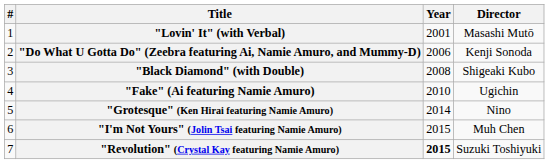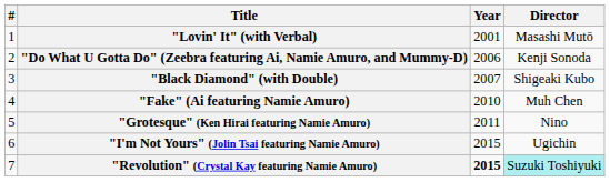 <table class="wikitable plainrowheaders" style="text-align:center;" border="1">
 <tr>
 <th scope="col">#</th>
 <th scope="col">Title</th>
 <th scope="col">Year</th>
 <th scope="col">Director</th>
 </tr>
 <tr>
 <td>1</td>
 <th scope="row">"Lovin' It" <span>(with Verbal)</span></th>
 <td>2001</td>
 <td>Masashi Mutō</td>
 </tr>
 <tr>
 <td>2</td>
 <th scope="row">"Do What U Gotta Do" <span>(Zeebra featuring Ai, Namie Amuro, and Mummy-D)</span></th>
 <td>2006</td>
 <td>Kenji Sonoda</td>
 </tr>
 <tr>
 <td>3</td>
 <th scope="row">"Black Diamond" <span>(with Double)</span></th>
-<td>2008</td>
+<td>2007</td>
 <td>Shigeaki Kubo</td>
 </tr>
 <tr>
 <td>4</td>
 <th scope="row">"Fake" <span>(Ai featuring Namie Amuro)</span></th>
 <td>2010</td>
-<td>Ugichin</td>
+<td>Muh Chen</td>
 </tr>
 <tr>
 <td>5</td>
 <th scope="row">"Grotesque" <small>(Ken Hirai featuring Namie Amuro)</small></th>
-<td>2014</td>
+<td>2011</td>
 <td>Nino</td>
 </tr>
 <tr>
 <td>6</td>
 <th scope="row">"I'm Not Yours" <small>(<a href='#'>Jolin Tsai</a> featuring Namie Amuro)</small></th>
 <td>2015</td>
-<td>Muh Chen</td>
+<td>Ugichin</td>
 </tr>
 <tr>
 <td>7</td>
 <th scope="row">"Revolution" <small>(<a href='#'>Crystal Kay</a> featuring Namie Amuro)</small></th>
 <td><strong>2015</strong></td>
-<td>Suzuki Toshiyuki</td>
+<td style="background: paleturquoise;">Suzuki Toshiyuki</td>
 </tr>
 </table>
